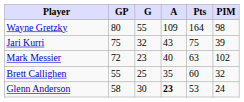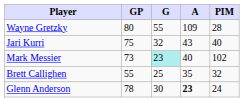 <table class="wikitable">
 <tr>
 <th style="background:#ddf; width:40%;">Player</th>
 <th style="background:#ddf; width:10%;">GP</th>
 <th style="background:#ddf; width:10%;">G</th>
 <th style="background:#ddf; width:10%;">A</th>
-<th style="background:#ddf; width:10%;">Pts</th>
 <th style="background:#ddf; width:10%;">PIM</th>
 </tr>
 <tr>
 <td><a href='#'>Wayne Gretzky</a></td>
 <td>80</td>
 <td>55</td>
 <td>109</td>
-<td>164</td>
-<td>98</td>
+<td>28</td>
 </tr>
 <tr>
 <td><a href='#'>Jari Kurri</a></td>
 <td>75</td>
 <td>32</td>
 <td>43</td>
-<td>75</td>
-<td>39</td>
+<td>40</td>
 </tr>
 <tr>
 <td><a href='#'>Mark Messier</a></td>
-<td>72</td>
-<td>23</td>
+<td>73</td>
+<td style="background: paleturquoise;">23</td>
 <td>40</td>
-<td>63</td>
 <td>102</td>
 </tr>
 <tr>
 <td><a href='#'>Brett Callighen</a></td>
 <td>55</td>
 <td>25</td>
 <td>35</td>
-<td>60</td>
 <td>32</td>
 </tr>
 <tr>
 <td><a href='#'>Glenn Anderson</a></td>
-<td>58</td>
+<td>78</td>
 <td>30</td>
 <td><strong>23</strong></td>
-<td>53</td>
 <td>24</td>
 </tr>
 </table>
